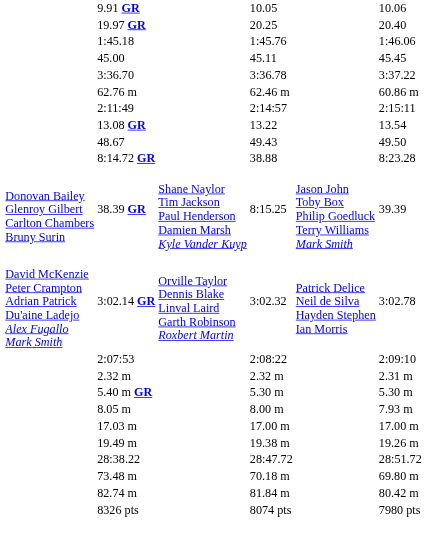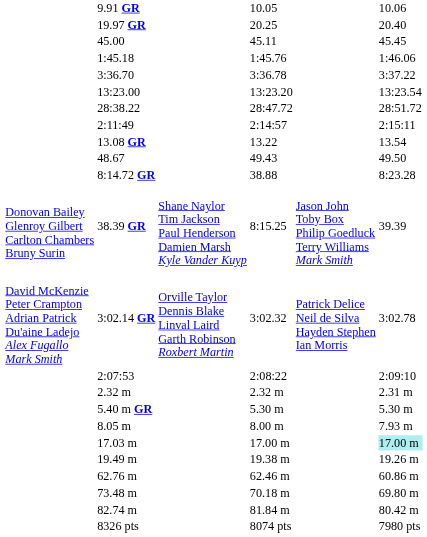 <table>
 <tr>
 <td></td>
 <td></td>
 <td>9.91 <strong><a href='#'>GR</a></strong></td>
 <td></td>
 <td>10.05</td>
 <td></td>
 <td>10.06</td>
 </tr>
 <tr>
 <td></td>
 <td></td>
 <td>19.97 <strong><a href='#'>GR</a></strong></td>
 <td></td>
 <td>20.25</td>
 <td></td>
 <td>20.40</td>
 </tr>
 <tr>
 <td></td>
 <td></td>
+<td>45.00</td>
+<td></td>
+<td>45.11</td>
+<td></td>
+<td>45.45</td>
+</tr>
+<tr>
+<td></td>
+<td></td>
 <td>1:45.18</td>
 <td></td>
 <td>1:45.76</td>
 <td></td>
 <td>1:46.06</td>
-</tr>
-<tr>
-<td></td>
-<td></td>
-<td>45.00</td>
-<td></td>
-<td>45.11</td>
-<td></td>
-<td>45.45</td>
 </tr>
 <tr>
 <td></td>
 <td></td>
 <td>3:36.70</td>
 <td></td>
 <td>3:36.78</td>
 <td></td>
 <td>3:37.22</td>
 </tr>
 <tr>
 <td></td>
 <td></td>
-<td>62.76 m</td>
+<td>13:23.00</td>
 <td></td>
-<td>62.46 m</td>
+<td>13:23.20</td>
 <td></td>
-<td>60.86 m</td>
+<td>13:23.54</td>
+</tr>
+<tr>
+<td></td>
+<td></td>
+<td>28:38.22</td>
+<td></td>
+<td>28:47.72</td>
+<td></td>
+<td>28:51.72</td>
 </tr>
 <tr>
 <td></td>
 <td></td>
 <td>2:11:49</td>
 <td></td>
 <td>2:14:57</td>
 <td></td>
 <td>2:15:11</td>
 </tr>
 <tr>
 <td></td>
 <td></td>
 <td>13.08 <strong><a href='#'>GR</a></strong></td>
 <td></td>
 <td>13.22</td>
 <td></td>
 <td>13.54</td>
 </tr>
 <tr>
 <td></td>
 <td></td>
 <td>48.67</td>
 <td></td>
 <td>49.43</td>
 <td></td>
 <td>49.50</td>
 </tr>
 <tr>
 <td></td>
 <td></td>
 <td>8:14.72 <strong><a href='#'>GR</a></strong></td>
 <td></td>
 <td>38.88</td>
 <td></td>
 <td>8:23.28</td>
 </tr>
 <tr>
 <td></td>
 <td><br><a href='#'>Donovan Bailey</a><br><a href='#'>Glenroy Gilbert</a><br><a href='#'>Carlton Chambers</a><br><a href='#'>Bruny Surin</a></td>
 <td>38.39 <strong><a href='#'>GR</a></strong></td>
 <td><br><a href='#'>Shane Naylor</a><br><a href='#'>Tim Jackson</a><br><a href='#'>Paul Henderson</a><br><a href='#'>Damien Marsh</a><br><em><a href='#'>Kyle Vander Kuyp</a></em></td>
 <td>8:15.25</td>
 <td><br><a href='#'>Jason John</a><br><a href='#'>Toby Box</a><br><a href='#'>Philip Goedluck</a><br><a href='#'>Terry Williams</a><br><em><a href='#'>Mark Smith</a></em></td>
 <td>39.39</td>
 </tr>
 <tr>
 <td></td>
 <td><br><a href='#'>David McKenzie</a><br><a href='#'>Peter Crampton</a><br><a href='#'>Adrian Patrick</a><br><a href='#'>Du'aine Ladejo</a><br><em><a href='#'>Alex Fugallo</a><br><a href='#'>Mark Smith</a></em></td>
 <td>3:02.14 <strong><a href='#'>GR</a></strong></td>
 <td><br><a href='#'>Orville Taylor</a><br><a href='#'>Dennis Blake</a><br><a href='#'>Linval Laird</a><br><a href='#'>Garth Robinson</a><br><em><a href='#'>Roxbert Martin</a></em></td>
 <td>3:02.32</td>
 <td><br><a href='#'>Patrick Delice</a><br><a href='#'>Neil de Silva</a><br><a href='#'>Hayden Stephen</a><br><a href='#'>Ian Morris</a></td>
 <td>3:02.78</td>
 </tr>
 <tr>
 <td></td>
 <td></td>
 <td>2:07:53</td>
 <td></td>
 <td>2:08:22</td>
 <td></td>
 <td>2:09:10</td>
 </tr>
 <tr>
 <td></td>
 <td></td>
 <td>2.32 m</td>
 <td></td>
 <td>2.32 m</td>
 <td></td>
 <td>2.31 m</td>
 </tr>
 <tr>
 <td></td>
 <td></td>
 <td>5.40 m <strong><a href='#'>GR</a></strong></td>
 <td></td>
 <td>5.30 m</td>
 <td></td>
 <td>5.30 m</td>
 </tr>
 <tr>
 <td></td>
 <td></td>
 <td>8.05 m</td>
 <td></td>
 <td>8.00 m</td>
 <td></td>
 <td>7.93 m</td>
 </tr>
 <tr>
 <td></td>
 <td></td>
 <td>17.03 m</td>
 <td></td>
 <td>17.00 m</td>
 <td></td>
-<td>17.00 m</td>
+<td style="background: paleturquoise;">17.00 m</td>
 </tr>
 <tr>
 <td></td>
 <td></td>
 <td>19.49 m</td>
 <td></td>
 <td>19.38 m</td>
 <td></td>
 <td>19.26 m</td>
 </tr>
 <tr>
 <td></td>
 <td></td>
-<td>28:38.22</td>
+<td>62.76 m</td>
 <td></td>
-<td>28:47.72</td>
+<td>62.46 m</td>
 <td></td>
-<td>28:51.72</td>
+<td>60.86 m</td>
 </tr>
 <tr>
 <td></td>
 <td></td>
 <td>73.48 m</td>
 <td></td>
 <td>70.18 m</td>
 <td></td>
 <td>69.80 m</td>
 </tr>
 <tr>
 <td></td>
 <td></td>
 <td>82.74 m</td>
 <td></td>
 <td>81.84 m</td>
 <td></td>
 <td>80.42 m</td>
 </tr>
 <tr>
 <td></td>
 <td></td>
 <td>8326 pts</td>
 <td></td>
 <td>8074 pts</td>
 <td></td>
 <td>7980 pts</td>
 </tr>
 </table>
